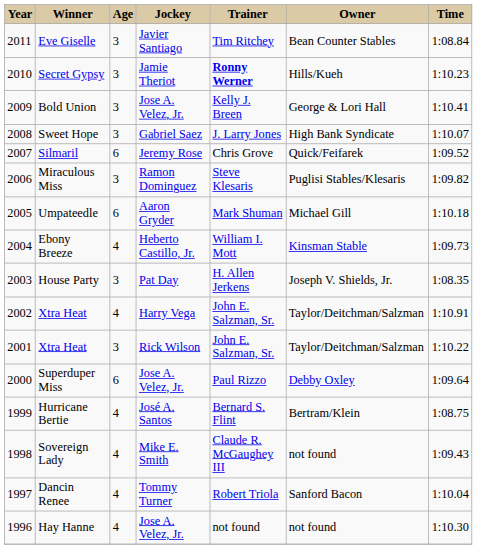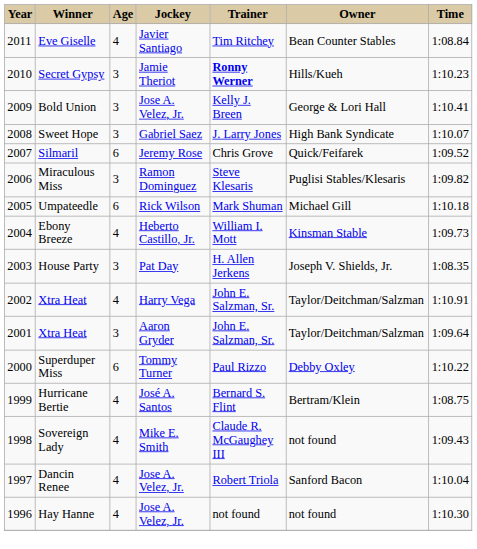 <table class="wikitable sortable">
 <tr>
 <th style="background-color:#DACAA5; width:38px">Year<br></th>
 <th style="background-color:#DACAA5; width:145px">Winner<br></th>
 <th style="background-color:#DACAA5">Age<br></th>
 <th style="background-color:#DACAA5; width:150px">Jockey<br></th>
 <th style="background-color:#DACAA5; width:150px">Trainer<br></th>
 <th style="background-color:#DACAA5; width:190px">Owner<br></th>
 <th style="background-color:#DACAA5">Time<br></th>
 </tr>
 <tr>
 <td>2011</td>
 <td><a href='#'>Eve Giselle</a></td>
-<td>3</td>
+<td>4</td>
 <td><a href='#'>Javier Santiago</a></td>
 <td><a href='#'>Tim Ritchey</a></td>
 <td>Bean Counter Stables</td>
 <td>1:08.84</td>
 </tr>
 <tr>
 <td>2010</td>
 <td><a href='#'>Secret Gypsy</a></td>
 <td>3</td>
 <td><a href='#'>Jamie Theriot</a></td>
 <td><strong><a href='#'>Ronny Werner</a></strong></td>
 <td>Hills/Kueh</td>
 <td>1:10.23</td>
 </tr>
 <tr>
 <td>2009</td>
 <td>Bold Union</td>
 <td>3</td>
 <td><a href='#'>Jose A. Velez, Jr.</a></td>
 <td><a href='#'>Kelly J. Breen</a></td>
 <td>George & Lori Hall</td>
 <td>1:10.41</td>
 </tr>
 <tr>
 <td>2008</td>
 <td>Sweet Hope</td>
 <td>3</td>
 <td><a href='#'>Gabriel Saez</a></td>
 <td><a href='#'>J. Larry Jones</a></td>
 <td>High Bank Syndicate</td>
 <td>1:10.07</td>
 </tr>
 <tr>
 <td>2007</td>
 <td><a href='#'>Silmaril</a></td>
 <td>6</td>
 <td><a href='#'>Jeremy Rose</a></td>
 <td>Chris Grove</td>
 <td>Quick/Feifarek</td>
 <td>1:09.52</td>
 </tr>
 <tr>
 <td>2006</td>
 <td>Miraculous Miss</td>
 <td>3</td>
 <td><a href='#'>Ramon Dominguez</a></td>
 <td><a href='#'>Steve Klesaris</a></td>
 <td>Puglisi Stables/Klesaris</td>
 <td>1:09.82</td>
 </tr>
 <tr>
 <td>2005</td>
 <td>Umpateedle</td>
 <td>6</td>
-<td><a href='#'>Aaron Gryder</a></td>
+<td><a href='#'>Rick Wilson</a></td>
 <td><a href='#'>Mark Shuman</a></td>
 <td>Michael Gill</td>
 <td>1:10.18</td>
 </tr>
 <tr>
 <td>2004</td>
 <td>Ebony Breeze</td>
 <td>4</td>
 <td><a href='#'>Heberto Castillo, Jr.</a></td>
 <td><a href='#'>William I. Mott</a></td>
 <td><a href='#'>Kinsman Stable</a></td>
 <td>1:09.73</td>
 </tr>
 <tr>
 <td>2003</td>
 <td>House Party</td>
 <td>3</td>
 <td><a href='#'>Pat Day</a></td>
 <td><a href='#'>H. Allen Jerkens</a></td>
 <td>Joseph V. Shields, Jr.</td>
 <td>1:08.35</td>
 </tr>
 <tr>
 <td>2002</td>
 <td><a href='#'>Xtra Heat</a></td>
 <td>4</td>
 <td><a href='#'>Harry Vega</a></td>
 <td><a href='#'>John E. Salzman, Sr.</a></td>
 <td>Taylor/Deitchman/Salzman</td>
 <td>1:10.91</td>
 </tr>
 <tr>
 <td>2001</td>
 <td><a href='#'>Xtra Heat</a></td>
 <td>3</td>
-<td><a href='#'>Rick Wilson</a></td>
+<td><a href='#'>Aaron Gryder</a></td>
 <td><a href='#'>John E. Salzman, Sr.</a></td>
 <td>Taylor/Deitchman/Salzman</td>
-<td>1:10.22</td>
+<td>1:09.64</td>
 </tr>
 <tr>
 <td>2000</td>
 <td>Superduper Miss</td>
 <td>6</td>
-<td><a href='#'>Jose A. Velez, Jr.</a></td>
+<td><a href='#'>Tommy Turner</a></td>
 <td><a href='#'>Paul Rizzo</a></td>
 <td><a href='#'>Debby Oxley</a></td>
-<td>1:09.64</td>
+<td>1:10.22</td>
 </tr>
 <tr>
 <td>1999</td>
 <td>Hurricane Bertie</td>
 <td>4</td>
 <td><a href='#'>José A. Santos</a></td>
 <td><a href='#'>Bernard S. Flint</a></td>
 <td>Bertram/Klein</td>
 <td>1:08.75</td>
 </tr>
 <tr>
 <td>1998</td>
 <td>Sovereign Lady</td>
 <td>4</td>
 <td><a href='#'>Mike E. Smith</a></td>
 <td><a href='#'>Claude R. McGaughey III</a></td>
 <td>not found</td>
 <td>1:09.43</td>
 </tr>
 <tr>
 <td>1997</td>
 <td>Dancin Renee</td>
 <td>4</td>
-<td><a href='#'>Tommy Turner</a></td>
+<td><a href='#'>Jose A. Velez, Jr.</a></td>
 <td><a href='#'>Robert Triola</a></td>
 <td>Sanford Bacon</td>
 <td>1:10.04</td>
 </tr>
 <tr>
 <td>1996</td>
 <td>Hay Hanne</td>
 <td>4</td>
 <td><a href='#'>Jose A. Velez, Jr.</a></td>
 <td>not found</td>
 <td>not found</td>
 <td>1:10.30</td>
 </tr>
 <tr>
 </tr>
 </table>
